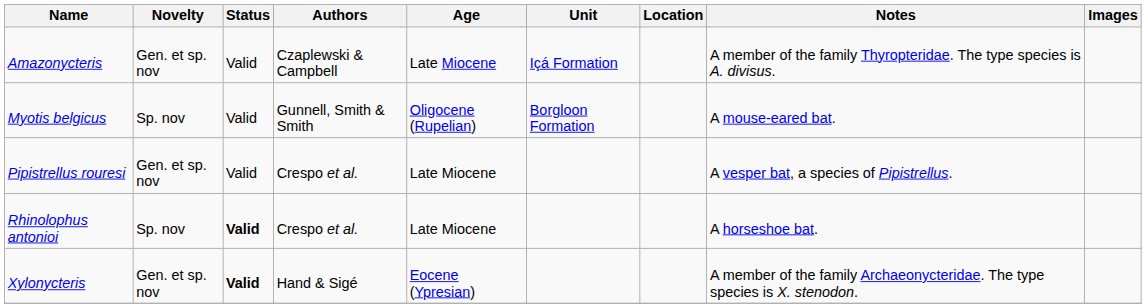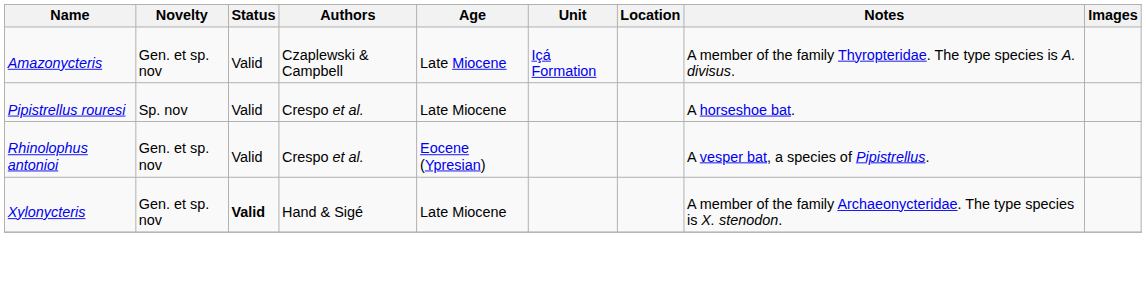 <table class="wikitable sortable" align="center" width="100%">
 <tr>
 <th>Name</th>
 <th>Novelty</th>
 <th>Status</th>
 <th>Authors</th>
 <th>Age</th>
 <th>Unit</th>
 <th>Location</th>
 <th>Notes</th>
 <th>Images</th>
 </tr>
 <tr>
 <td><br><em><a href='#'>Amazonycteris</a></em></td>
 <td><br>Gen. et sp. nov</td>
 <td><br>Valid</td>
 <td><br>Czaplewski & Campbell</td>
 <td><br>Late <a href='#'>Miocene</a></td>
 <td><br><a href='#'>Içá Formation</a></td>
 <td><br></td>
 <td><br>A member of the family <a href='#'>Thyropteridae</a>. The type species is <em>A. divisus</em>.</td>
 <td></td>
 </tr>
 <tr>
-<td><br><em><a href='#'>Myotis belgicus</a></em></td>
+<td><br><em><a href='#'>Pipistrellus rouresi</a></em></td>
 <td><br>Sp. nov</td>
 <td><br>Valid</td>
-<td><br>Gunnell, Smith & Smith</td>
-<td><br><a href='#'>Oligocene</a> (<a href='#'>Rupelian</a>)</td>
-<td><br><a href='#'>Borgloon Formation</a></td>
-<td><br></td>
-<td><br>A <a href='#'>mouse-eared bat</a>.</td>
-<td></td>
-</tr>
-<tr>
-<td><br><em><a href='#'>Pipistrellus rouresi</a></em></td>
-<td><br>Gen. et sp. nov</td>
-<td><br>Valid</td>
-<td><br>Crespo <em>et al.</em></td>
-<td><br>Late Miocene</td>
-<td></td>
-<td><br></td>
-<td><br>A <a href='#'>vesper bat</a>, a species of <em><a href='#'>Pipistrellus</a></em>.</td>
-<td></td>
-</tr>
-<tr>
-<td><br><em><a href='#'>Rhinolophus antonioi</a></em></td>
-<td><br>Sp. nov</td>
-<td><strong><br>Valid</strong></td>
 <td><br>Crespo <em>et al.</em></td>
 <td><br>Late Miocene</td>
 <td></td>
 <td><br></td>
 <td><br>A <a href='#'>horseshoe bat</a>.</td>
 <td></td>
 </tr>
 <tr>
+<td><br><em><a href='#'>Rhinolophus antonioi</a></em></td>
+<td><br>Gen. et sp. nov</td>
+<td><br>Valid</td>
+<td><br>Crespo <em>et al.</em></td>
+<td><br><a href='#'>Eocene</a> (<a href='#'>Ypresian</a>)</td>
+<td></td>
+<td><br></td>
+<td><br>A <a href='#'>vesper bat</a>, a species of <em><a href='#'>Pipistrellus</a></em>.</td>
+<td></td>
+</tr>
+<tr>
 <td><br><em><a href='#'>Xylonycteris</a></em></td>
 <td><br>Gen. et sp. nov</td>
 <td><strong><br>Valid</strong></td>
 <td><br>Hand & Sigé</td>
-<td><br><a href='#'>Eocene</a> (<a href='#'>Ypresian</a>)</td>
+<td><br>Late Miocene</td>
 <td></td>
 <td><br></td>
 <td><br>A member of the family <a href='#'>Archaeonycteridae</a>. The type species is <em>X. stenodon</em>.</td>
 <td></td>
 </tr>
 <tr>
 </tr>
 </table>
